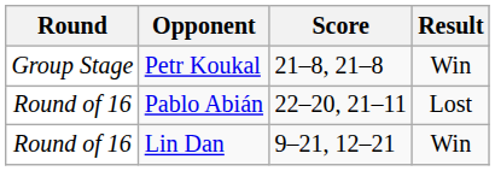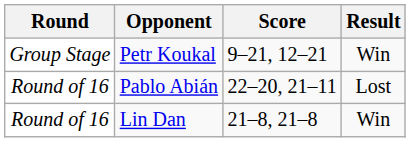 <table class="wikitable" style="font-size: 90%; text-align: center">
 <tr style="background: #F0F8FF">
 <th>Round</th>
 <th>Opponent</th>
 <th>Score</th>
 <th>Result</th>
 </tr>
 <tr>
 <td style="text-align: center; background:white"><em>Group Stage</em></td>
 <td align="left"> <a href='#'>Petr Koukal</a></td>
-<td align="left">21–8, 21–8</td>
+<td align="left">9–21, 12–21</td>
 <td align="center">Win</td>
 </tr>
 <tr>
 <td style="text-align: center; background:white"><em>Round of 16</em></td>
 <td align="left"> <a href='#'>Pablo Abián</a></td>
 <td align="left">22–20, 21–11</td>
 <td align="center">Lost</td>
 </tr>
 <tr>
 <td style="text-align: center; background:white"><em>Round of 16</em></td>
 <td align="left"> <a href='#'>Lin Dan</a></td>
-<td align="left">9–21, 12–21</td>
+<td align="left">21–8, 21–8</td>
 <td align="center">Win</td>
 </tr>
 </table>
